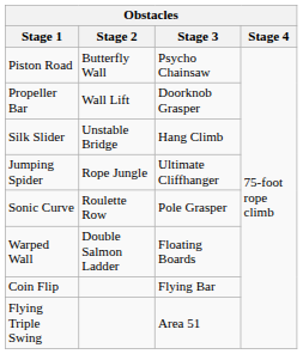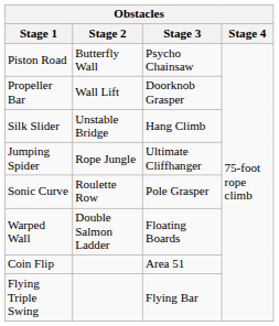 <table class="wikitable" style="width:40%; text-align=center;">
 <tr>
 <th colspan="4">Obstacles</th>
 </tr>
 <tr>
 <th>Stage 1</th>
 <th>Stage 2</th>
 <th>Stage 3</th>
 <th>Stage 4</th>
 </tr>
 <tr>
 <td style="width:10%;">Piston Road</td>
 <td style="width:10%;">Butterfly Wall</td>
 <td style="width:10%;">Psycho Chainsaw</td>
 <td style="width:10%;" rowspan="8">75-foot rope climb</td>
 </tr>
 <tr>
 <td style="width:10%;">Propeller Bar</td>
 <td style="width:10%;">Wall Lift</td>
 <td style="width:10%;">Doorknob Grasper</td>
 </tr>
 <tr>
 <td style="width:10%;">Silk Slider</td>
 <td style="width:10%;">Unstable Bridge</td>
 <td style="width:10%;">Hang Climb</td>
 </tr>
 <tr>
 <td style="width:10%;">Jumping Spider</td>
 <td style="width:10%;">Rope Jungle</td>
 <td style="width:10%;">Ultimate Cliffhanger</td>
 </tr>
 <tr>
 <td style="width:10%;">Sonic Curve</td>
 <td style="width:10%;">Roulette Row</td>
 <td style="width:10%;">Pole Grasper</td>
 </tr>
 <tr>
 <td style="width:10%;">Warped Wall</td>
 <td style="width:12%;">Double Salmon Ladder</td>
 <td style="width:10%;">Floating Boards</td>
 </tr>
 <tr>
 <td style="width:10%;">Coin Flip</td>
 <td></td>
-<td style="width:10%;">Flying Bar</td>
+<td style="width:10%;">Area 51</td>
 </tr>
 <tr>
 <td style="width:10%;">Flying Triple Swing</td>
 <td></td>
-<td style="width:10%;">Area 51</td>
+<td style="width:10%;">Flying Bar</td>
 </tr>
 </table>
